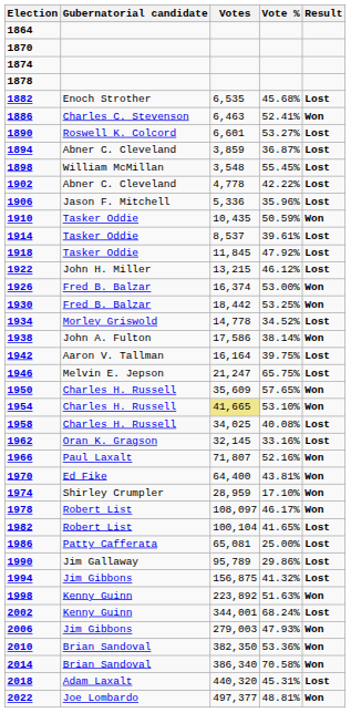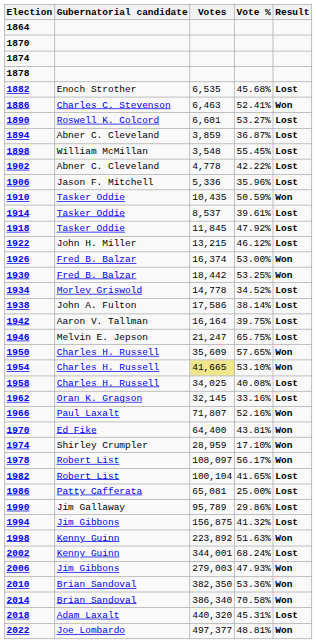 <table class="wikitable">
 <tr>
 <th>Election</th>
 <th>Gubernatorial candidate</th>
 <th>Votes</th>
 <th>Vote %</th>
 <th>Result</th>
 </tr>
 <tr>
 <td><strong>1864</strong></td>
 <td></td>
 <td></td>
 <td></td>
 <td></td>
 </tr>
 <tr>
 <td><strong>1870</strong></td>
 <td></td>
 <td></td>
 <td></td>
 <td></td>
 </tr>
 <tr>
 <td><strong>1874</strong></td>
 <td></td>
 <td></td>
 <td></td>
 <td></td>
 </tr>
 <tr>
 <td><strong>1878</strong></td>
 <td></td>
 <td></td>
 <td></td>
 <td></td>
 </tr>
 <tr>
 <td><strong><a href='#'>1882</a></strong></td>
 <td>Enoch Strother</td>
 <td>6,535</td>
 <td>45.68%</td>
 <td><strong>Lost</strong> </td>
 </tr>
 <tr>
 <td><a href='#'><strong>1886</strong></a></td>
 <td><a href='#'>Charles C. Stevenson</a></td>
 <td>6,463</td>
 <td>52.41%</td>
 <td><strong>Won</strong> </td>
 </tr>
 <tr>
 <td><strong><a href='#'>1890</a></strong></td>
 <td><a href='#'>Roswell K. Colcord</a></td>
 <td>6,601</td>
 <td>53.27%</td>
 <td><strong>Lost</strong> </td>
 </tr>
 <tr>
 <td><strong><a href='#'>1894</a></strong></td>
 <td>Abner C. Cleveland</td>
 <td>3,859</td>
 <td>36.87%</td>
 <td><strong>Lost</strong> </td>
 </tr>
 <tr>
 <td><strong><a href='#'>1898</a></strong></td>
 <td>William McMillan</td>
 <td>3,548</td>
 <td>55.45%</td>
 <td><strong>Lost</strong> </td>
 </tr>
 <tr>
 <td><strong><a href='#'>1902</a></strong></td>
 <td>Abner C. Cleveland</td>
 <td>4,778</td>
 <td>42.22%</td>
 <td><strong>Lost</strong> </td>
 </tr>
 <tr>
 <td><strong><a href='#'>1906</a></strong></td>
 <td>Jason F. Mitchell</td>
 <td>5,336</td>
 <td>35.96%</td>
 <td><strong>Lost</strong> </td>
 </tr>
 <tr>
 <td><strong><a href='#'>1910</a></strong></td>
 <td><a href='#'>Tasker Oddie</a></td>
 <td>10,435</td>
 <td>50.59%</td>
 <td><strong>Won</strong> </td>
 </tr>
 <tr>
 <td><strong><a href='#'>1914</a></strong></td>
 <td><a href='#'>Tasker Oddie</a></td>
 <td>8,537</td>
 <td>39.61%</td>
 <td><strong>Lost</strong> </td>
 </tr>
 <tr>
 <td><strong><a href='#'>1918</a></strong></td>
 <td><a href='#'>Tasker Oddie</a></td>
 <td>11,845</td>
 <td>47.92%</td>
 <td><strong>Lost</strong> </td>
 </tr>
 <tr>
 <td><strong><a href='#'>1922</a></strong></td>
 <td>John H. Miller</td>
 <td>13,215</td>
 <td>46.12%</td>
 <td><strong>Lost</strong> </td>
 </tr>
 <tr>
 <td><strong><a href='#'>1926</a></strong></td>
 <td><a href='#'>Fred B. Balzar</a></td>
 <td>16,374</td>
 <td>53.00%</td>
 <td><strong>Won</strong> </td>
 </tr>
 <tr>
 <td><strong><a href='#'>1930</a></strong></td>
 <td><a href='#'>Fred B. Balzar</a></td>
 <td>18,442</td>
 <td>53.25%</td>
 <td><strong>Won</strong> </td>
 </tr>
 <tr>
 <td><strong><a href='#'>1934</a></strong></td>
 <td><a href='#'>Morley Griswold</a></td>
 <td>14,778</td>
 <td>34.52%</td>
 <td><strong>Lost</strong> </td>
 </tr>
 <tr>
 <td><strong><a href='#'>1938</a></strong></td>
 <td>John A. Fulton</td>
 <td>17,586</td>
 <td>38.14%</td>
-<td><strong>Won</strong> </td>
+<td><strong>Lost</strong> </td>
 </tr>
 <tr>
 <td><strong><a href='#'>1942</a></strong></td>
 <td>Aaron V. Tallman</td>
 <td>16,164</td>
 <td>39.75%</td>
 <td><strong>Lost</strong> </td>
 </tr>
 <tr>
 <td><strong><a href='#'>1946</a></strong></td>
 <td>Melvin E. Jepson</td>
 <td>21,247</td>
 <td>65.75%</td>
 <td><strong>Lost</strong> </td>
 </tr>
 <tr>
 <td><strong><a href='#'>1950</a></strong></td>
 <td><a href='#'>Charles H. Russell</a></td>
 <td>35,609</td>
 <td>57.65%</td>
 <td><strong>Won</strong> </td>
 </tr>
 <tr>
 <td><strong><a href='#'>1954</a></strong></td>
 <td><a href='#'>Charles H. Russell</a></td>
 <td style="background: khaki;">41,665</td>
 <td>53.10%</td>
 <td><strong>Won</strong> </td>
 </tr>
 <tr>
 <td><strong><a href='#'>1958</a></strong></td>
 <td><a href='#'>Charles H. Russell</a></td>
 <td>34,025</td>
 <td>40.08%</td>
 <td><strong>Lost</strong> </td>
 </tr>
 <tr>
 <td><strong><a href='#'>1962</a></strong></td>
 <td><a href='#'>Oran K. Gragson</a></td>
 <td>32,145</td>
 <td>33.16%</td>
 <td><strong>Lost</strong> </td>
 </tr>
 <tr>
 <td><strong><a href='#'>1966</a></strong></td>
 <td><a href='#'>Paul Laxalt</a></td>
 <td>71,807</td>
 <td>52.16%</td>
 <td><strong>Won</strong> </td>
 </tr>
 <tr>
 <td><strong><a href='#'>1970</a></strong></td>
 <td><a href='#'>Ed Fike</a></td>
 <td>64,400</td>
 <td>43.81%</td>
 <td><strong>Won</strong> </td>
 </tr>
 <tr>
 <td><strong><a href='#'>1974</a></strong></td>
 <td>Shirley Crumpler</td>
 <td>28,959</td>
 <td>17.10%</td>
 <td><strong>Won</strong> </td>
 </tr>
 <tr>
 <td><strong><a href='#'>1978</a></strong></td>
 <td><a href='#'>Robert List</a></td>
 <td>108,097</td>
-<td>46.17%</td>
+<td>56.17%</td>
 <td><strong>Won</strong> </td>
 </tr>
 <tr>
 <td><strong><a href='#'>1982</a></strong></td>
 <td><a href='#'>Robert List</a></td>
 <td>100,104</td>
 <td>41.65%</td>
 <td><strong>Lost</strong> </td>
 </tr>
 <tr>
 <td><strong><a href='#'>1986</a></strong></td>
 <td><a href='#'>Patty Cafferata</a></td>
 <td>65,081</td>
 <td>25.00%</td>
 <td><strong>Lost</strong> </td>
 </tr>
 <tr>
 <td><strong><a href='#'>1990</a></strong></td>
 <td>Jim Gallaway</td>
 <td>95,789</td>
 <td>29.86%</td>
 <td><strong>Lost</strong> </td>
 </tr>
 <tr>
 <td><strong><a href='#'>1994</a></strong></td>
 <td><a href='#'>Jim Gibbons</a></td>
 <td>156,875</td>
 <td>41.32%</td>
 <td><strong>Lost</strong> </td>
 </tr>
 <tr>
 <td><strong><a href='#'>1998</a></strong></td>
 <td><a href='#'>Kenny Guinn</a></td>
 <td>223,892</td>
 <td>51.63%</td>
 <td><strong>Won</strong> </td>
 </tr>
 <tr>
 <td><strong><a href='#'>2002</a></strong></td>
 <td><a href='#'>Kenny Guinn</a></td>
 <td>344,001</td>
 <td>68.24%</td>
 <td><strong>Lost</strong> </td>
 </tr>
 <tr>
 <td><strong><a href='#'>2006</a></strong></td>
 <td><a href='#'>Jim Gibbons</a></td>
 <td>279,003</td>
 <td>47.93%</td>
 <td><strong>Won</strong> </td>
 </tr>
 <tr>
 <td><strong><a href='#'>2010</a></strong></td>
 <td><a href='#'>Brian Sandoval</a></td>
 <td>382,350</td>
 <td>53.36%</td>
 <td><strong>Won</strong> </td>
 </tr>
 <tr>
 <td><strong><a href='#'>2014</a></strong></td>
 <td><a href='#'>Brian Sandoval</a></td>
 <td>386,340</td>
 <td>70.58%</td>
 <td><strong>Won</strong> </td>
 </tr>
 <tr>
 <td><strong><a href='#'>2018</a></strong></td>
 <td><a href='#'>Adam Laxalt</a></td>
 <td>440,320</td>
 <td>45.31%</td>
 <td><strong>Lost</strong> </td>
 </tr>
 <tr>
 <td><strong><a href='#'>2022</a></strong></td>
 <td><a href='#'>Joe Lombardo</a></td>
 <td>497,377</td>
 <td>48.81%</td>
 <td><strong>Won</strong> </td>
 </tr>
 </table>
